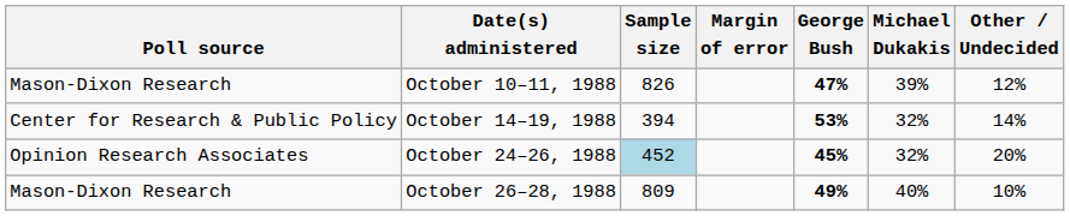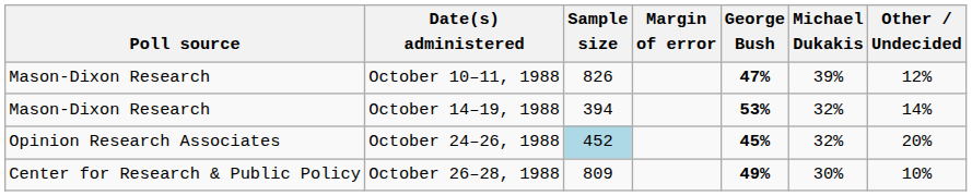 <table class="wikitable sortable mw-datatable" style="font-size:90%;text-align:center;line-height:17px">
 <tr valign=bottom>
 <th>Poll source</th>
 <th>Date(s)<br>administered</th>
 <th>Sample<br>size</th>
 <th>Margin<br>of error</th>
 <th class="unsortable">George<br>Bush<br><small></small></th>
 <th class="unsortable">Michael<br>Dukakis<br><small></small></th>
 <th class="unsortable">Other /<br>Undecided</th>
 </tr>
 <tr>
 <td style="text-align:left;">Mason-Dixon Research</td>
 <td data-sort-value="2022-09-07">October 10–11, 1988</td>
 <td>826</td>
 <td></td>
 <td><strong>47%</strong></td>
 <td>39%</td>
 <td>12%</td>
 </tr>
 <tr>
-<td style="text-align:left;">Center for Research & Public Policy</td>
+<td style="text-align:left;">Mason-Dixon Research</td>
 <td data-sort-value="2022-09-07">October 14–19, 1988</td>
 <td>394</td>
 <td></td>
 <td><strong>53%</strong></td>
 <td>32%</td>
 <td>14%</td>
 </tr>
 <tr>
 <td style="text-align:left;">Opinion Research Associates</td>
 <td data-sort-value="2022-09-07">October 24–26, 1988</td>
 <td style="background: lightblue;">452</td>
 <td></td>
 <td><strong>45%</strong></td>
 <td>32%</td>
 <td>20%</td>
 </tr>
 <tr>
-<td style="text-align:left;">Mason-Dixon Research</td>
+<td style="text-align:left;">Center for Research & Public Policy</td>
 <td data-sort-value="2022-09-07">October 26–28, 1988</td>
 <td>809</td>
 <td></td>
 <td><strong>49%</strong></td>
-<td>40%</td>
+<td>30%</td>
 <td>10%</td>
 </tr>
 </table>
